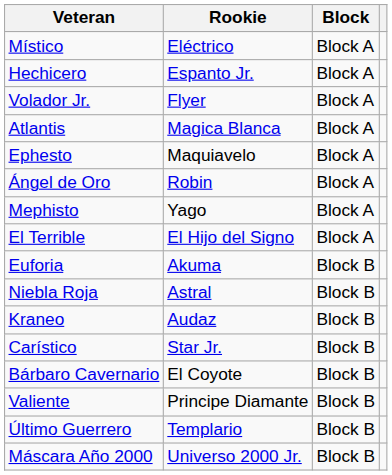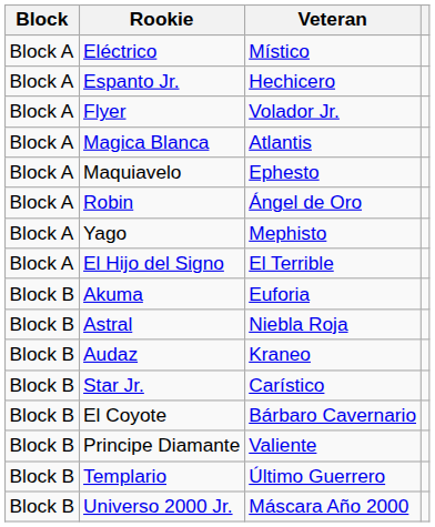 <table class="wikitable">
 <tr>
+<th>Block</th>
+<th>Rookie</th>
 <th>Veteran</th>
-<th>Rookie</th>
-<th>Block</th>
 <th></th>
 </tr>
 <tr>
+<td>Block A</td>
+<td><a href='#'>Eléctrico</a></td>
 <td><a href='#'>Místico</a></td>
-<td><a href='#'>Eléctrico</a></td>
-<td>Block A</td>
 <td></td>
 </tr>
 <tr>
+<td>Block A</td>
+<td><a href='#'>Espanto Jr.</a></td>
 <td><a href='#'>Hechicero</a></td>
-<td><a href='#'>Espanto Jr.</a></td>
-<td>Block A</td>
 <td></td>
 </tr>
 <tr>
+<td>Block A</td>
+<td><a href='#'>Flyer</a></td>
 <td><a href='#'>Volador Jr.</a></td>
-<td><a href='#'>Flyer</a></td>
-<td>Block A</td>
 <td></td>
 </tr>
 <tr>
+<td>Block A</td>
+<td><a href='#'>Magica Blanca</a></td>
 <td><a href='#'>Atlantis</a></td>
-<td><a href='#'>Magica Blanca</a></td>
-<td>Block A</td>
 <td></td>
 </tr>
 <tr>
+<td>Block A</td>
+<td>Maquiavelo</td>
 <td><a href='#'>Ephesto</a></td>
-<td>Maquiavelo</td>
-<td>Block A</td>
 <td></td>
 </tr>
 <tr>
+<td>Block A</td>
+<td><a href='#'>Robin</a></td>
 <td><a href='#'>Ángel de Oro</a></td>
-<td><a href='#'>Robin</a></td>
-<td>Block A</td>
 <td></td>
 </tr>
 <tr>
+<td>Block A</td>
+<td>Yago</td>
 <td><a href='#'>Mephisto</a></td>
-<td>Yago</td>
-<td>Block A</td>
 <td></td>
 </tr>
 <tr>
+<td>Block A</td>
+<td><a href='#'>El Hijo del Signo</a></td>
 <td><a href='#'>El Terrible</a></td>
-<td><a href='#'>El Hijo del Signo</a></td>
-<td>Block A</td>
 <td></td>
 </tr>
 <tr>
+<td>Block B</td>
+<td><a href='#'>Akuma</a></td>
 <td><a href='#'>Euforia</a></td>
-<td><a href='#'>Akuma</a></td>
-<td>Block B</td>
 <td></td>
 </tr>
 <tr>
+<td>Block B</td>
+<td><a href='#'>Astral</a></td>
 <td><a href='#'>Niebla Roja</a></td>
-<td><a href='#'>Astral</a></td>
-<td>Block B</td>
 <td></td>
 </tr>
 <tr>
+<td>Block B</td>
+<td><a href='#'>Audaz</a></td>
 <td><a href='#'>Kraneo</a></td>
-<td><a href='#'>Audaz</a></td>
-<td>Block B</td>
 <td></td>
 </tr>
 <tr>
+<td>Block B</td>
+<td><a href='#'>Star Jr.</a></td>
 <td><a href='#'>Carístico</a></td>
-<td><a href='#'>Star Jr.</a></td>
-<td>Block B</td>
 <td></td>
 </tr>
 <tr>
+<td>Block B</td>
+<td>El Coyote</td>
 <td><a href='#'>Bárbaro Cavernario</a></td>
-<td>El Coyote</td>
-<td>Block B</td>
 <td></td>
 </tr>
 <tr>
+<td>Block B</td>
+<td>Principe Diamante</td>
 <td><a href='#'>Valiente</a></td>
-<td>Principe Diamante</td>
-<td>Block B</td>
 <td></td>
 </tr>
 <tr>
+<td>Block B</td>
+<td><a href='#'>Templario</a></td>
 <td><a href='#'>Último Guerrero</a></td>
-<td><a href='#'>Templario</a></td>
-<td>Block B</td>
 <td></td>
 </tr>
 <tr>
+<td>Block B</td>
+<td><a href='#'>Universo 2000 Jr.</a></td>
 <td><a href='#'>Máscara Año 2000</a></td>
-<td><a href='#'>Universo 2000 Jr.</a></td>
-<td>Block B</td>
 <td></td>
 </tr>
 </table>
